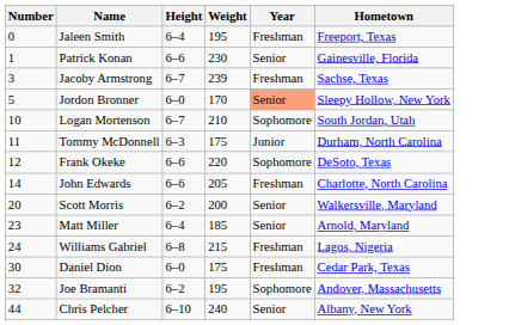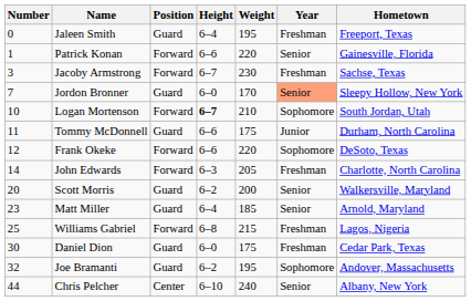 <table class="wikitable sortable" style="font-size: 95%;">
 <tr>
 <th>Number</th>
 <th>Name</th>
+<th>Position</th>
 <th>Height</th>
 <th>Weight</th>
 <th>Year</th>
 <th>Hometown</th>
 </tr>
 <tr>
 <td>0</td>
 <td>Jaleen Smith</td>
+<td>Guard</td>
 <td>6–4</td>
 <td>195</td>
 <td>Freshman</td>
 <td><a href='#'>Freeport, Texas</a></td>
 </tr>
 <tr>
 <td>1</td>
 <td>Patrick Konan</td>
+<td>Forward</td>
 <td>6–6</td>
-<td>230</td>
+<td>220</td>
 <td>Senior</td>
 <td><a href='#'>Gainesville, Florida</a></td>
 </tr>
 <tr>
 <td>3</td>
 <td>Jacoby Armstrong</td>
+<td>Forward</td>
 <td>6–7</td>
-<td>239</td>
+<td>230</td>
 <td>Freshman</td>
 <td><a href='#'>Sachse, Texas</a></td>
 </tr>
 <tr>
-<td>5</td>
+<td>7</td>
 <td>Jordon Bronner</td>
+<td>Guard</td>
 <td>6–0</td>
 <td>170</td>
 <td style="background: lightsalmon;">Senior</td>
 <td><a href='#'>Sleepy Hollow, New York</a></td>
 </tr>
 <tr>
 <td>10</td>
 <td>Logan Mortenson</td>
-<td>6–7</td>
+<td>Forward</td>
+<td><strong>6–7</strong></td>
 <td>210</td>
 <td>Sophomore</td>
 <td><a href='#'>South Jordan, Utah</a></td>
 </tr>
 <tr>
 <td>11</td>
 <td>Tommy McDonnell</td>
-<td>6–3</td>
+<td>Guard</td>
+<td>6–6</td>
 <td>175</td>
 <td>Junior</td>
 <td><a href='#'>Durham, North Carolina</a></td>
 </tr>
 <tr>
 <td>12</td>
 <td>Frank Okeke</td>
+<td>Forward</td>
 <td>6–6</td>
 <td>220</td>
 <td>Sophomore</td>
 <td><a href='#'>DeSoto, Texas</a></td>
 </tr>
 <tr>
 <td>14</td>
 <td>John Edwards</td>
-<td>6–6</td>
+<td>Forward</td>
+<td>6–3</td>
 <td>205</td>
 <td>Freshman</td>
 <td><a href='#'>Charlotte, North Carolina</a></td>
 </tr>
 <tr>
 <td>20</td>
 <td>Scott Morris</td>
+<td>Guard</td>
 <td>6–2</td>
 <td>200</td>
 <td>Senior</td>
 <td><a href='#'>Walkersville, Maryland</a></td>
 </tr>
 <tr>
 <td>23</td>
 <td>Matt Miller</td>
+<td>Guard</td>
 <td>6–4</td>
 <td>185</td>
 <td>Senior</td>
 <td><a href='#'>Arnold, Maryland</a></td>
 </tr>
 <tr>
-<td>24</td>
+<td>25</td>
 <td>Williams Gabriel</td>
+<td>Forward</td>
 <td>6–8</td>
 <td>215</td>
 <td>Freshman</td>
 <td><a href='#'>Lagos, Nigeria</a></td>
 </tr>
 <tr>
 <td>30</td>
 <td>Daniel Dion</td>
+<td>Guard</td>
 <td>6–0</td>
 <td>175</td>
 <td>Freshman</td>
 <td><a href='#'>Cedar Park, Texas</a></td>
 </tr>
 <tr>
 <td>32</td>
 <td>Joe Bramanti</td>
+<td>Guard</td>
 <td>6–2</td>
 <td>195</td>
 <td>Sophomore</td>
 <td><a href='#'>Andover, Massachusetts</a></td>
 </tr>
 <tr>
 <td>44</td>
 <td>Chris Pelcher</td>
+<td>Center</td>
 <td>6–10</td>
 <td>240</td>
 <td>Senior</td>
 <td><a href='#'>Albany, New York</a></td>
 </tr>
 </table>
